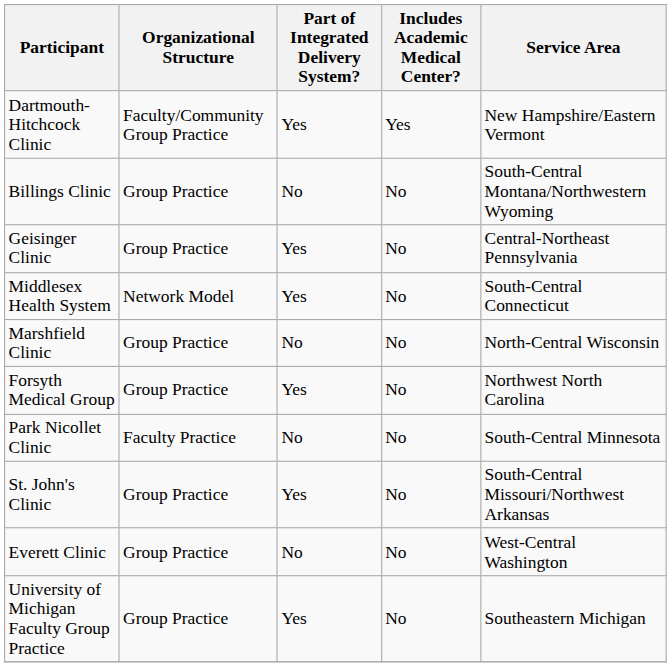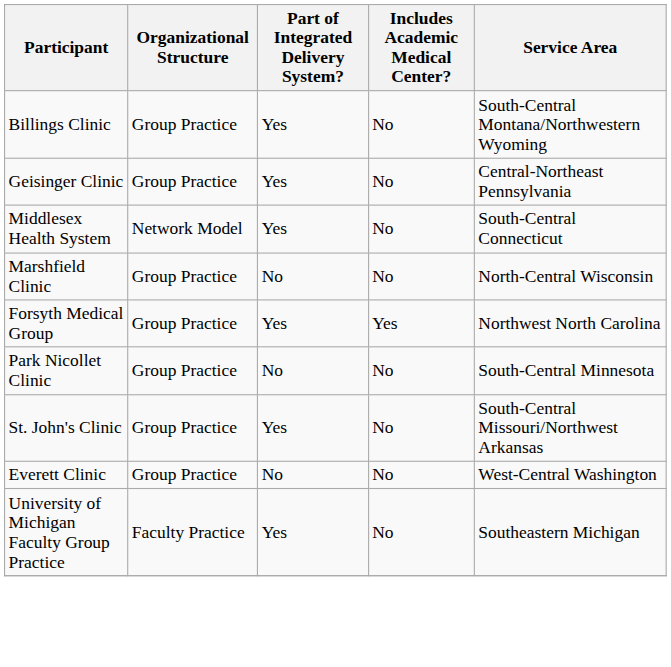 <table class="wikitable">
 <tr>
 <th>Participant</th>
 <th>Organizational Structure</th>
 <th>Part of Integrated Delivery System?</th>
 <th>Includes Academic Medical Center?</th>
 <th>Service Area</th>
 </tr>
 <tr>
-<td>Dartmouth-Hitchcock Clinic</td>
-<td>Faculty/Community Group Practice</td>
-<td>Yes</td>
-<td>Yes</td>
-<td>New Hampshire/Eastern Vermont</td>
-</tr>
-<tr>
 <td>Billings Clinic</td>
 <td>Group Practice</td>
-<td>No</td>
+<td>Yes</td>
 <td>No</td>
 <td>South-Central Montana/Northwestern Wyoming</td>
 </tr>
 <tr>
 <td>Geisinger Clinic</td>
 <td>Group Practice</td>
 <td>Yes</td>
 <td>No</td>
 <td>Central-Northeast Pennsylvania</td>
 </tr>
 <tr>
 <td>Middlesex Health System</td>
 <td>Network Model</td>
 <td>Yes</td>
 <td>No</td>
 <td>South-Central Connecticut</td>
 </tr>
 <tr>
 <td>Marshfield Clinic</td>
 <td>Group Practice</td>
 <td>No</td>
 <td>No</td>
 <td>North-Central Wisconsin</td>
 </tr>
 <tr>
 <td>Forsyth Medical Group</td>
 <td>Group Practice</td>
 <td>Yes</td>
-<td>No</td>
+<td>Yes</td>
 <td>Northwest North Carolina</td>
 </tr>
 <tr>
 <td>Park Nicollet Clinic</td>
-<td>Faculty Practice</td>
+<td>Group Practice</td>
 <td>No</td>
 <td>No</td>
 <td>South-Central Minnesota</td>
 </tr>
 <tr>
 <td>St. John's Clinic</td>
 <td>Group Practice</td>
 <td>Yes</td>
 <td>No</td>
 <td>South-Central Missouri/Northwest Arkansas</td>
 </tr>
 <tr>
 <td>Everett Clinic</td>
 <td>Group Practice</td>
 <td>No</td>
 <td>No</td>
 <td>West-Central Washington</td>
 </tr>
 <tr>
 <td>University of Michigan Faculty Group Practice</td>
-<td>Group Practice</td>
+<td>Faculty Practice</td>
 <td>Yes</td>
 <td>No</td>
 <td>Southeastern Michigan</td>
 </tr>
 <tr>
 </tr>
 </table>
